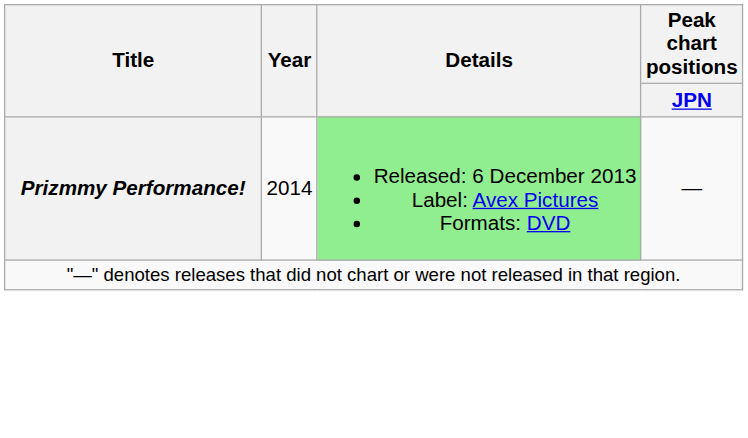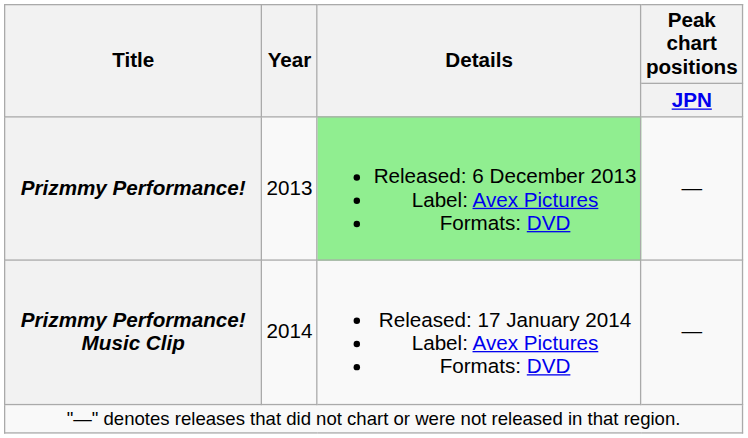 <table class="wikitable plainrowheaders" style="text-align:center;">
 <tr>
 <th rowspan="2" style="width:12em;">Title</th>
 <th rowspan="2">Year</th>
 <th rowspan="2">Details</th>
 <th colspan="1">Peak chart positions</th>
 </tr>
 <tr>
 <th width="30"><a href='#'>JPN</a></th>
 </tr>
 <tr>
 <th scope="row"><em>Prizmmy Performance!</em></th>
+<td>2013</td>
+<td style="background: lightgreen;"><br><ul><li>Released: 6 December 2013</li><li>Label: <a href='#'>Avex Pictures</a></li><li>Formats: <a href='#'>DVD</a></li></ul></td>
+<td>—</td>
+</tr>
+<tr>
+<th scope="row"><em>Prizmmy Performance! Music Clip</em></th>
 <td>2014</td>
-<td style="background: lightgreen;"><br><ul><li>Released: 6 December 2013</li><li>Label: <a href='#'>Avex Pictures</a></li><li>Formats: <a href='#'>DVD</a></li></ul></td>
+<td><br><ul><li>Released: 17 January 2014</li><li>Label: <a href='#'>Avex Pictures</a></li><li>Formats: <a href='#'>DVD</a></li></ul></td>
 <td>—</td>
 </tr>
 <tr>
 <td colspan="4" style="font-size:90%;">"—" denotes releases that did not chart or were not released in that region.</td>
 </tr>
 </table>
